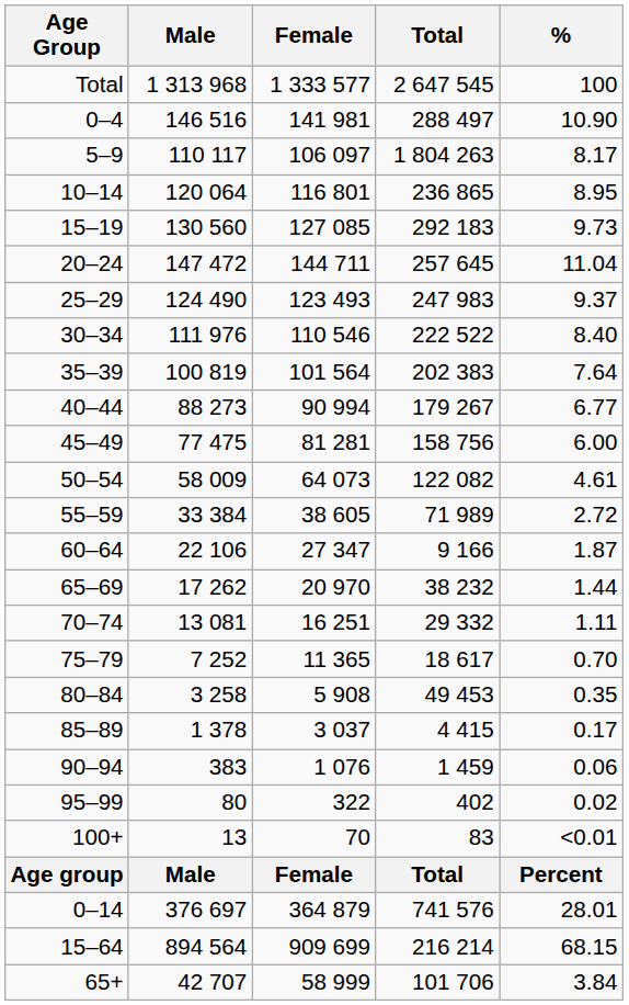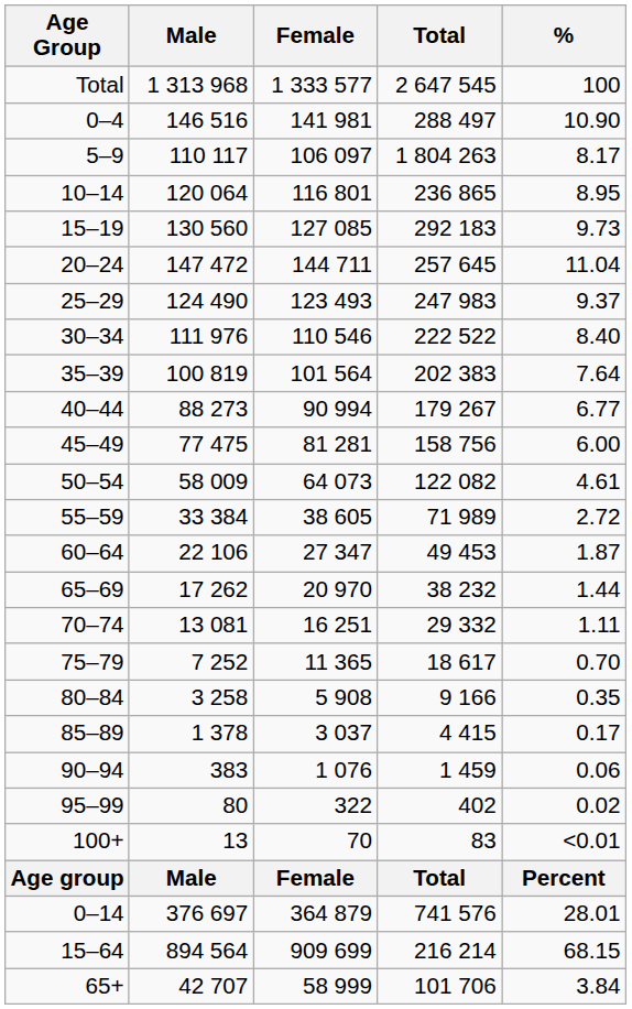 <table class="wikitable">
 <tr>
 <th width="80pt">Age Group</th>
 <th width="80pt">Male</th>
 <th width="80pt">Female</th>
 <th width="80pt">Total</th>
 <th width="80pt">%</th>
 </tr>
 <tr>
 <td align="right">Total</td>
 <td align="right">1 313 968</td>
 <td align="right">1 333 577</td>
 <td align="right">2 647 545</td>
 <td align="right">100</td>
 </tr>
 <tr>
 <td align="right">0–4</td>
 <td align="right">146 516</td>
 <td align="right">141 981</td>
 <td align="right">288 497</td>
 <td align="right">10.90</td>
 </tr>
 <tr>
 <td align="right">5–9</td>
 <td align="right">110 117</td>
 <td align="right">106 097</td>
 <td align="right">1 804 263</td>
 <td align="right">8.17</td>
 </tr>
 <tr>
 <td align="right">10–14</td>
 <td align="right">120 064</td>
 <td align="right">116 801</td>
 <td align="right">236 865</td>
 <td align="right">8.95</td>
 </tr>
 <tr>
 <td align="right">15–19</td>
 <td align="right">130 560</td>
 <td align="right">127 085</td>
 <td align="right">292 183</td>
 <td align="right">9.73</td>
 </tr>
 <tr>
 <td align="right">20–24</td>
 <td align="right">147 472</td>
 <td align="right">144 711</td>
 <td align="right">257 645</td>
 <td align="right">11.04</td>
 </tr>
 <tr>
 <td align="right">25–29</td>
 <td align="right">124 490</td>
 <td align="right">123 493</td>
 <td align="right">247 983</td>
 <td align="right">9.37</td>
 </tr>
 <tr>
 <td align="right">30–34</td>
 <td align="right">111 976</td>
 <td align="right">110 546</td>
 <td align="right">222 522</td>
 <td align="right">8.40</td>
 </tr>
 <tr>
 <td align="right">35–39</td>
 <td align="right">100 819</td>
 <td align="right">101 564</td>
 <td align="right">202 383</td>
 <td align="right">7.64</td>
 </tr>
 <tr>
 <td align="right">40–44</td>
 <td align="right">88 273</td>
 <td align="right">90 994</td>
 <td align="right">179 267</td>
 <td align="right">6.77</td>
 </tr>
 <tr>
 <td align="right">45–49</td>
 <td align="right">77 475</td>
 <td align="right">81 281</td>
 <td align="right">158 756</td>
 <td align="right">6.00</td>
 </tr>
 <tr>
 <td align="right">50–54</td>
 <td align="right">58 009</td>
 <td align="right">64 073</td>
 <td align="right">122 082</td>
 <td align="right">4.61</td>
 </tr>
 <tr>
 <td align="right">55–59</td>
 <td align="right">33 384</td>
 <td align="right">38 605</td>
 <td align="right">71 989</td>
 <td align="right">2.72</td>
 </tr>
 <tr>
 <td align="right">60–64</td>
 <td align="right">22 106</td>
 <td align="right">27 347</td>
-<td align="right">9 166</td>
+<td align="right">49 453</td>
 <td align="right">1.87</td>
 </tr>
 <tr>
 <td align="right">65–69</td>
 <td align="right">17 262</td>
 <td align="right">20 970</td>
 <td align="right">38 232</td>
 <td align="right">1.44</td>
 </tr>
 <tr>
 <td align="right">70–74</td>
 <td align="right">13 081</td>
 <td align="right">16 251</td>
 <td align="right">29 332</td>
 <td align="right">1.11</td>
 </tr>
 <tr>
 <td align="right">75–79</td>
 <td align="right">7 252</td>
 <td align="right">11 365</td>
 <td align="right">18 617</td>
 <td align="right">0.70</td>
 </tr>
 <tr>
 <td align="right">80–84</td>
 <td align="right">3 258</td>
 <td align="right">5 908</td>
-<td align="right">49 453</td>
+<td align="right">9 166</td>
 <td align="right">0.35</td>
 </tr>
 <tr>
 <td align="right">85–89</td>
 <td align="right">1 378</td>
 <td align="right">3 037</td>
 <td align="right">4 415</td>
 <td align="right">0.17</td>
 </tr>
 <tr>
 <td align="right">90–94</td>
 <td align="right">383</td>
 <td align="right">1 076</td>
 <td align="right">1 459</td>
 <td align="right">0.06</td>
 </tr>
 <tr>
 <td align="right">95–99</td>
 <td align="right">80</td>
 <td align="right">322</td>
 <td align="right">402</td>
 <td align="right">0.02</td>
 </tr>
 <tr>
 <td align="right">100+</td>
 <td align="right">13</td>
 <td align="right">70</td>
 <td align="right">83</td>
 <td align="right"><0.01</td>
 </tr>
 <tr>
 <th width="50">Age group</th>
 <th width="80pt">Male</th>
 <th width="80">Female</th>
 <th width="80">Total</th>
 <th width="50">Percent</th>
 </tr>
 <tr>
 <td align="right">0–14</td>
 <td align="right">376 697</td>
 <td align="right">364 879</td>
 <td align="right">741 576</td>
 <td align="right">28.01</td>
 </tr>
 <tr>
 <td align="right">15–64</td>
 <td align="right">894 564</td>
 <td align="right">909 699</td>
 <td align="right">216 214</td>
 <td align="right">68.15</td>
 </tr>
 <tr>
 <td align="right">65+</td>
 <td align="right">42 707</td>
 <td align="right">58 999</td>
 <td align="right">101 706</td>
 <td align="right">3.84</td>
 </tr>
 <tr>
 </tr>
 </table>
